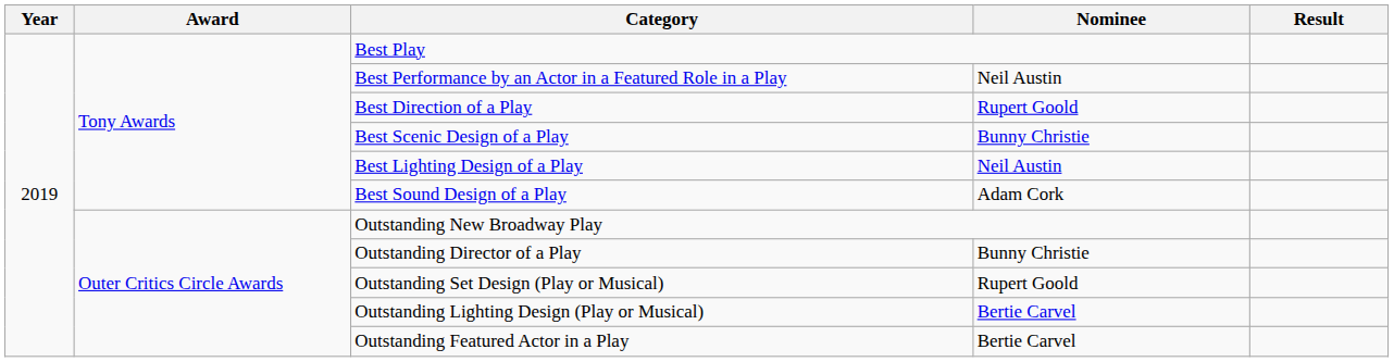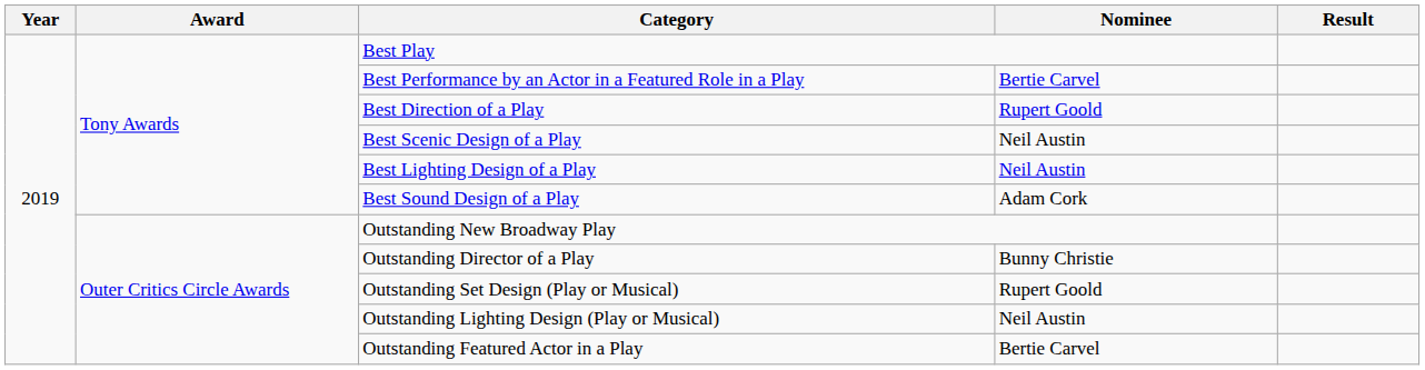 <table class="wikitable" width="95%">
 <tr>
 <th width="5%">Year</th>
 <th width="20%">Award</th>
 <th width="45%">Category</th>
 <th width="20%">Nominee</th>
 <th width="10%">Result</th>
 </tr>
 <tr>
 <td rowspan="11" style="text-align: center;">2019</td>
 <td rowspan="6"><a href='#'>Tony Awards</a></td>
 <td colspan="2"><a href='#'>Best Play</a></td>
 <td></td>
 </tr>
 <tr>
 <td><a href='#'>Best Performance by an Actor in a Featured Role in a Play</a></td>
-<td>Neil Austin</td>
+<td><a href='#'>Bertie Carvel</a></td>
 <td></td>
 </tr>
 <tr>
 <td><a href='#'>Best Direction of a Play</a></td>
 <td><a href='#'>Rupert Goold</a></td>
 <td></td>
 </tr>
 <tr>
 <td><a href='#'>Best Scenic Design of a Play</a></td>
-<td><a href='#'>Bunny Christie</a></td>
+<td>Neil Austin</td>
 <td></td>
 </tr>
 <tr>
 <td><a href='#'>Best Lighting Design of a Play</a></td>
 <td><a href='#'>Neil Austin</a></td>
 <td></td>
 </tr>
 <tr>
 <td><a href='#'>Best Sound Design of a Play</a></td>
 <td>Adam Cork</td>
 <td></td>
 </tr>
 <tr>
 <td rowspan="5"><a href='#'>Outer Critics Circle Awards</a></td>
 <td colspan="2">Outstanding New Broadway Play</td>
 <td></td>
 </tr>
 <tr>
 <td>Outstanding Director of a Play</td>
 <td>Bunny Christie</td>
 <td></td>
 </tr>
 <tr>
 <td>Outstanding Set Design (Play or Musical)</td>
 <td>Rupert Goold</td>
 <td></td>
 </tr>
 <tr>
 <td>Outstanding Lighting Design (Play or Musical)</td>
-<td><a href='#'>Bertie Carvel</a></td>
+<td>Neil Austin</td>
 <td></td>
 </tr>
 <tr>
 <td>Outstanding Featured Actor in a Play</td>
 <td>Bertie Carvel</td>
 <td></td>
 </tr>
 </table>
